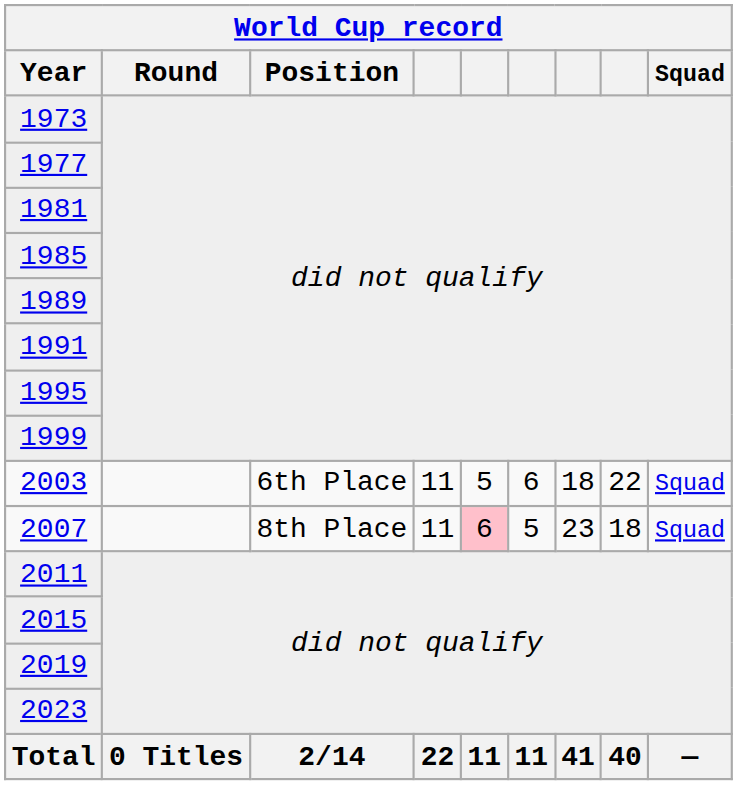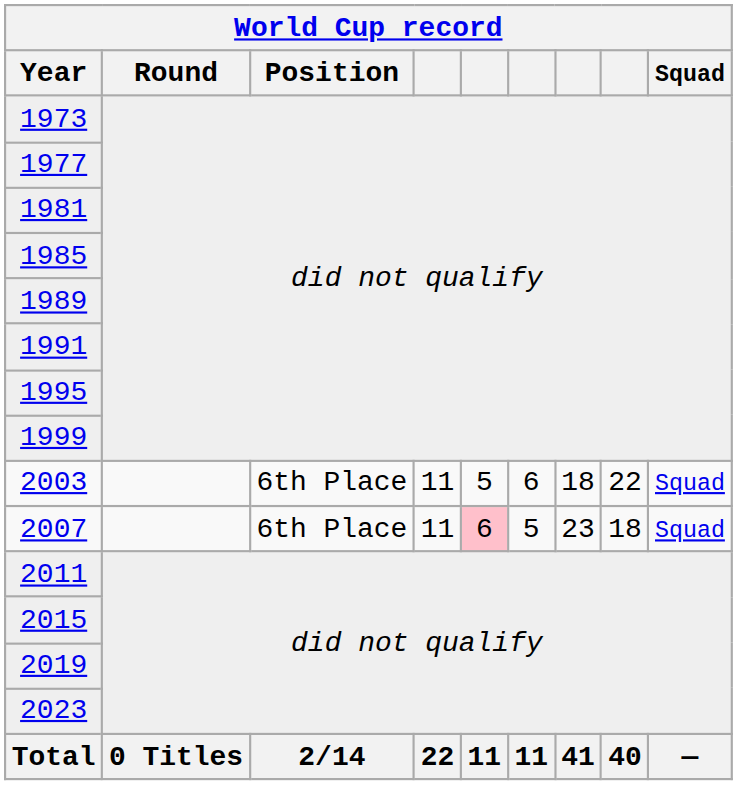 <table class="wikitable" style="text-align: center;">
 <tr>
 <th colspan=9><a href='#'>World Cup record</a></th>
 </tr>
 <tr>
 <th>Year</th>
 <th>Round</th>
 <th>Position</th>
 <th></th>
 <th></th>
 <th></th>
 <th></th>
 <th></th>
 <th><small>Squad</small></th>
 </tr>
 <tr bgcolor="efefef">
 <td> <a href='#'>1973</a></td>
 <td colspan=8 rowspan=8 align=center><em>did not qualify</em></td>
 </tr>
 <tr bgcolor="efefef">
 <td> <a href='#'>1977</a></td>
 </tr>
 <tr bgcolor="efefef">
 <td> <a href='#'>1981</a></td>
 </tr>
 <tr bgcolor="efefef">
 <td> <a href='#'>1985</a></td>
 </tr>
 <tr bgcolor="efefef">
 <td> <a href='#'>1989</a></td>
 </tr>
 <tr bgcolor="efefef">
 <td> <a href='#'>1991</a></td>
 </tr>
 <tr bgcolor="efefef">
 <td> <a href='#'>1995</a></td>
 </tr>
 <tr bgcolor="efefef">
 <td> <a href='#'>1999</a></td>
 </tr>
 <tr>
 <td> <a href='#'>2003</a></td>
 <td></td>
 <td>6th Place</td>
 <td>11</td>
 <td>5</td>
 <td>6</td>
 <td>18</td>
 <td>22</td>
 <td><small><a href='#'>Squad</a></small></td>
 </tr>
 <tr>
 <td> <a href='#'>2007</a></td>
 <td></td>
-<td>8th Place</td>
+<td>6th Place</td>
 <td>11</td>
 <td style="background: pink;">6</td>
 <td>5</td>
 <td>23</td>
 <td>18</td>
 <td><small><a href='#'>Squad</a></small></td>
 </tr>
 <tr bgcolor="efefef">
 <td> <a href='#'>2011</a></td>
 <td colspan=8 rowspan=4 align=center><em>did not qualify</em></td>
 </tr>
 <tr bgcolor="efefef">
 <td> <a href='#'>2015</a></td>
 </tr>
 <tr bgcolor="efefef">
 <td> <a href='#'>2019</a></td>
 </tr>
 <tr bgcolor="efefef">
 <td> <a href='#'>2023</a></td>
 </tr>
 <tr>
 <th>Total</th>
 <th>0 Titles</th>
 <th>2/14</th>
 <th>22</th>
 <th>11</th>
 <th>11</th>
 <th>41</th>
 <th>40</th>
 <th>—</th>
 </tr>
 </table>
